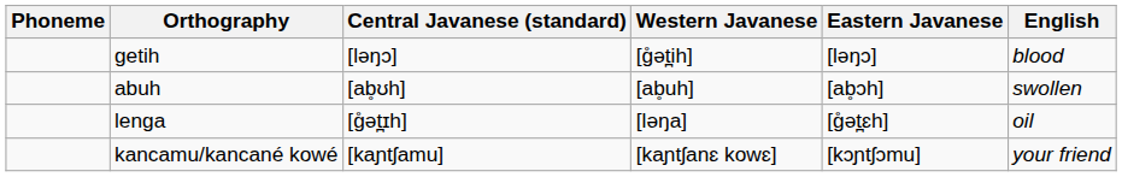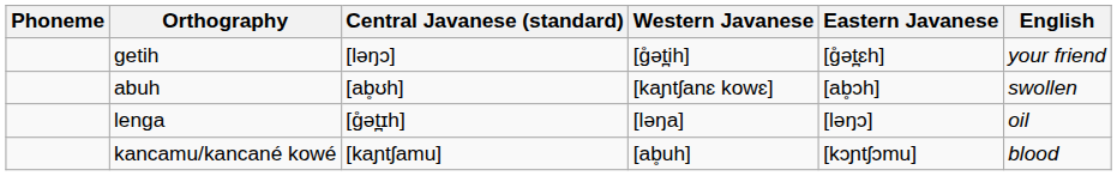 <table class="wikitable" style="margin:1em auto;">
 <tr>
 <th>Phoneme</th>
 <th c="01">Orthography</th>
 <th c="02">Central Javanese (standard)</th>
 <th c="03">Western Javanese</th>
 <th c="04">Eastern Javanese</th>
 <th c="05">English</th>
 </tr>
 <tr>
 <td></td>
 <td c="01">getih</td>
 <td c="02">[ləŋɔ]</td>
 <td c="03">[g̊ət̪ih]</td>
-<td c="04">[ləŋɔ]</td>
-<td c="05"><em>blood</em></td>
+<td c="04">[g̊ət̪ɛh]</td>
+<td c="05"><em>your friend</em></td>
 </tr>
 <tr>
 <td></td>
 <td c="01">abuh</td>
 <td c="02">[ab̥ʊh]</td>
-<td c="03">[ab̥uh]</td>
+<td c="03">[kaɲtʃanɛ kowɛ]</td>
 <td c="04">[ab̥ɔh]</td>
 <td c="05"><em>swollen</em></td>
 </tr>
 <tr>
 <td></td>
 <td c="01">lenga</td>
 <td c="02">[g̊ət̪ɪh]</td>
 <td c="03">[ləŋa]</td>
-<td c="04">[g̊ət̪ɛh]</td>
+<td c="04">[ləŋɔ]</td>
 <td c="05"><em>oil</em></td>
 </tr>
 <tr>
 <td></td>
 <td c="01">kancamu/kancané kowé</td>
 <td c="02">[kaɲtʃamu]</td>
-<td c="03">[kaɲtʃanɛ kowɛ]</td>
+<td c="03">[ab̥uh]</td>
 <td c="04">[kɔɲtʃɔmu]</td>
-<td c="05"><em>your friend</em></td>
+<td c="05"><em>blood</em></td>
 </tr>
 </table>
